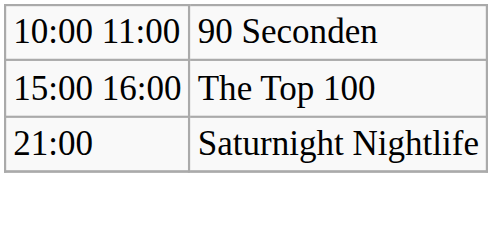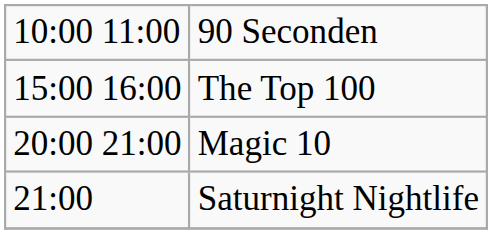 <table class="wikitable">
 <tr>
 <td>10:00 11:00</td>
 <td>90 Seconden</td>
 </tr>
 <tr>
 <td>15:00 16:00</td>
 <td>The Top 100</td>
 </tr>
 <tr>
+<td>20:00 21:00</td>
+<td>Magic 10</td>
+</tr>
+<tr>
 <td>21:00</td>
 <td>Saturnight Nightlife</td>
 </tr>
 <tr>
 </tr>
 </table>
